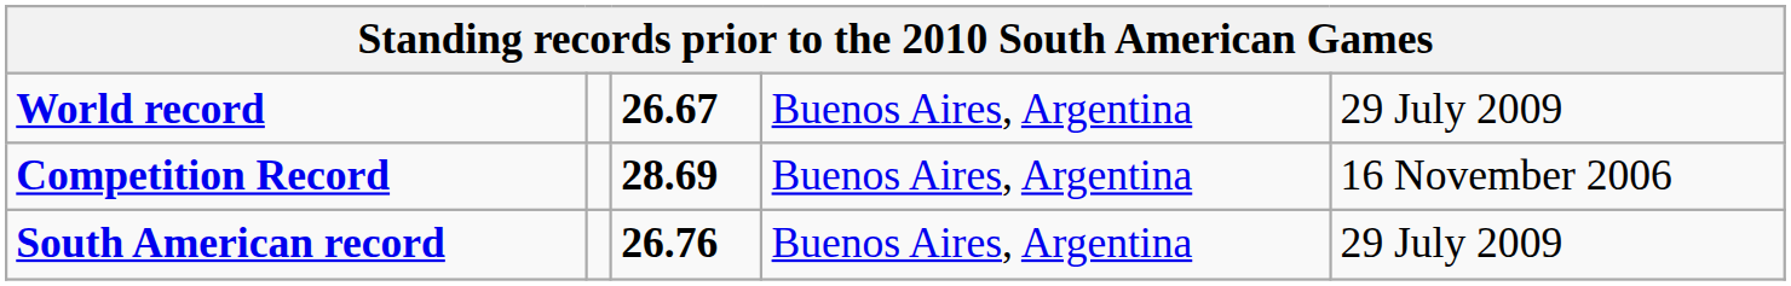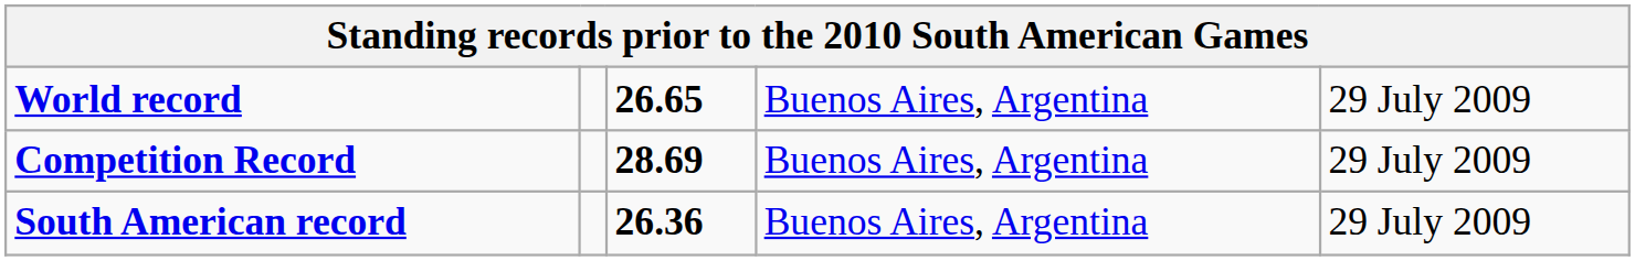 <table class="wikitable" width=75%>
 <tr>
 <th colspan="5">Standing records prior to the 2010 South American Games</th>
 </tr>
 <tr>
 <td><strong><a href='#'>World record</a></strong></td>
 <td></td>
-<td><strong>26.67</strong></td>
+<td><strong>26.65</strong></td>
 <td><a href='#'>Buenos Aires</a>, <a href='#'>Argentina</a></td>
 <td>29 July 2009</td>
 </tr>
 <tr>
 <td><strong><a href='#'>Competition Record</a></strong></td>
 <td></td>
 <td><strong>28.69</strong></td>
 <td><a href='#'>Buenos Aires</a>, <a href='#'>Argentina</a></td>
-<td>16 November 2006</td>
+<td>29 July 2009</td>
 </tr>
 <tr>
 <td><strong><a href='#'>South American record</a></strong></td>
 <td></td>
-<td><strong>26.76</strong></td>
+<td><strong>26.36</strong></td>
 <td><a href='#'>Buenos Aires</a>, <a href='#'>Argentina</a></td>
 <td>29 July 2009</td>
 </tr>
 </table>
